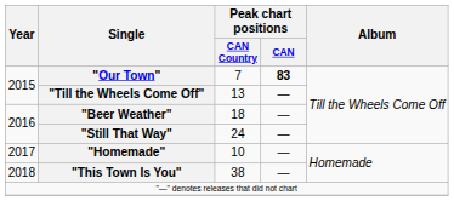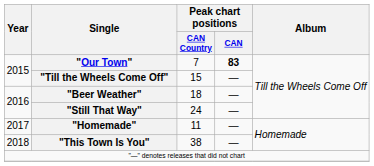 <table class="wikitable plainrowheaders" style="text-align:center;">
 <tr>
 <th rowspan="2">Year</th>
 <th rowspan="2" style="width:14em;">Single</th>
 <th colspan="2">Peak chart<br>positions</th>
 <th rowspan="2">Album</th>
 </tr>
 <tr style="font-size:smaller;">
 <th style="width:4em;"><a href='#'>CAN Country</a><br></th>
 <th style="width:4em;"><a href='#'>CAN</a><br></th>
 </tr>
 <tr>
 <td rowspan="2">2015</td>
 <th scope="row">"<a href='#'>Our Town</a>"</th>
 <td>7</td>
 <td><strong>83</strong></td>
 <td align="left" rowspan="4"><em>Till the Wheels Come Off</em></td>
 </tr>
 <tr>
 <th scope="row">"Till the Wheels Come Off"</th>
-<td>13</td>
+<td>15</td>
 <td>—</td>
 </tr>
 <tr>
 <td rowspan="2">2016</td>
 <th scope="row">"Beer Weather"</th>
 <td>18</td>
 <td>—</td>
 </tr>
 <tr>
 <th scope="row">"Still That Way"</th>
 <td>24</td>
 <td>—</td>
 </tr>
 <tr>
 <td>2017</td>
 <th scope="row">"Homemade"</th>
-<td>10</td>
+<td>11</td>
 <td>—</td>
 <td align="left" rowspan="2"><em>Homemade</em></td>
 </tr>
 <tr>
 <td>2018</td>
 <th scope="row">"This Town Is You"</th>
 <td>38</td>
 <td>—</td>
 </tr>
 <tr>
 <td colspan="5" style="font-size:8pt">"—" denotes releases that did not chart</td>
 </tr>
 <tr>
 </tr>
 </table>
